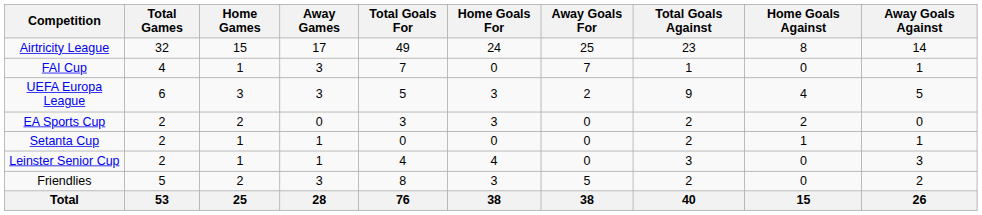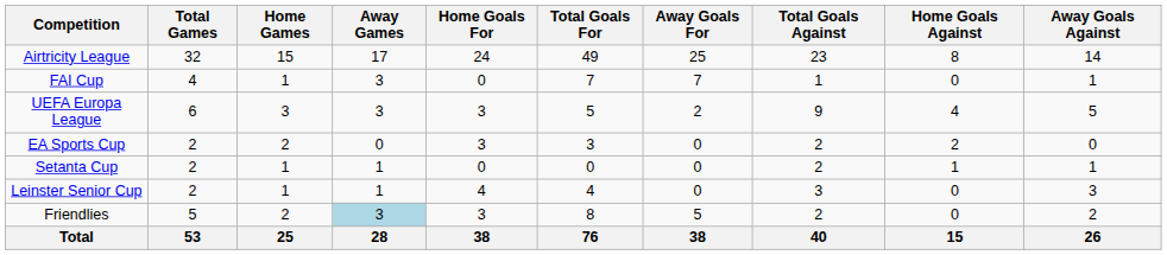 <table class="wikitable" style="text-align:center">
 <tr>
 <th rowspan="1">Competition</th>
 <th colspan="1">Total Games</th>
 <th colspan="1">Home Games</th>
 <th colspan="1">Away Games</th>
+<th colspan="1">Home Goals For</th>
 <th colspan="1">Total Goals For</th>
-<th colspan="1">Home Goals For</th>
 <th colspan="1">Away Goals For</th>
 <th colspan="1">Total Goals Against</th>
 <th colspan="1">Home Goals Against</th>
 <th colspan="1">Away Goals Against</th>
 </tr>
 <tr>
 <td rowspan="1" valign=centre><a href='#'>Airtricity League</a></td>
 <td>32</td>
 <td>15</td>
 <td>17</td>
+<td>24</td>
 <td>49</td>
-<td>24</td>
 <td>25</td>
 <td>23</td>
 <td>8</td>
 <td>14</td>
 </tr>
 <tr>
 <td rowspan="1" valign=centre><a href='#'>FAI Cup</a></td>
 <td>4</td>
 <td>1</td>
 <td>3</td>
+<td>0</td>
 <td>7</td>
-<td>0</td>
 <td>7</td>
 <td>1</td>
 <td>0</td>
 <td>1</td>
 </tr>
 <tr>
 <td rowspan="1" valign=centre><a href='#'>UEFA Europa League</a></td>
 <td>6</td>
 <td>3</td>
 <td>3</td>
+<td>3</td>
 <td>5</td>
-<td>3</td>
 <td>2</td>
 <td>9</td>
 <td>4</td>
 <td>5</td>
 </tr>
 <tr>
 <td rowspan="1" valign=centre><a href='#'>EA Sports Cup</a></td>
 <td>2</td>
 <td>2</td>
 <td>0</td>
 <td>3</td>
 <td>3</td>
 <td>0</td>
 <td>2</td>
 <td>2</td>
 <td>0</td>
 </tr>
 <tr>
 <td rowspan="1" valign=centre><a href='#'>Setanta Cup</a></td>
 <td>2</td>
 <td>1</td>
 <td>1</td>
 <td>0</td>
 <td>0</td>
 <td>0</td>
 <td>2</td>
 <td>1</td>
 <td>1</td>
 </tr>
 <tr>
 <td rowspan="1" valign=centre><a href='#'>Leinster Senior Cup</a></td>
 <td>2</td>
 <td>1</td>
 <td>1</td>
 <td>4</td>
 <td>4</td>
 <td>0</td>
 <td>3</td>
 <td>0</td>
 <td>3</td>
 </tr>
 <tr>
 <td rowspan="1" valign=centre>Friendlies</td>
 <td>5</td>
 <td>2</td>
+<td style="background: lightblue;">3</td>
 <td>3</td>
 <td>8</td>
-<td>3</td>
 <td>5</td>
 <td>2</td>
 <td>0</td>
 <td>2</td>
 </tr>
 <tr>
 <th colspan="1">Total</th>
 <th>53</th>
 <th>25</th>
 <th>28</th>
+<th>38</th>
 <th>76</th>
-<th>38</th>
 <th>38</th>
 <th>40</th>
 <th>15</th>
 <th>26</th>
 </tr>
 </table>
